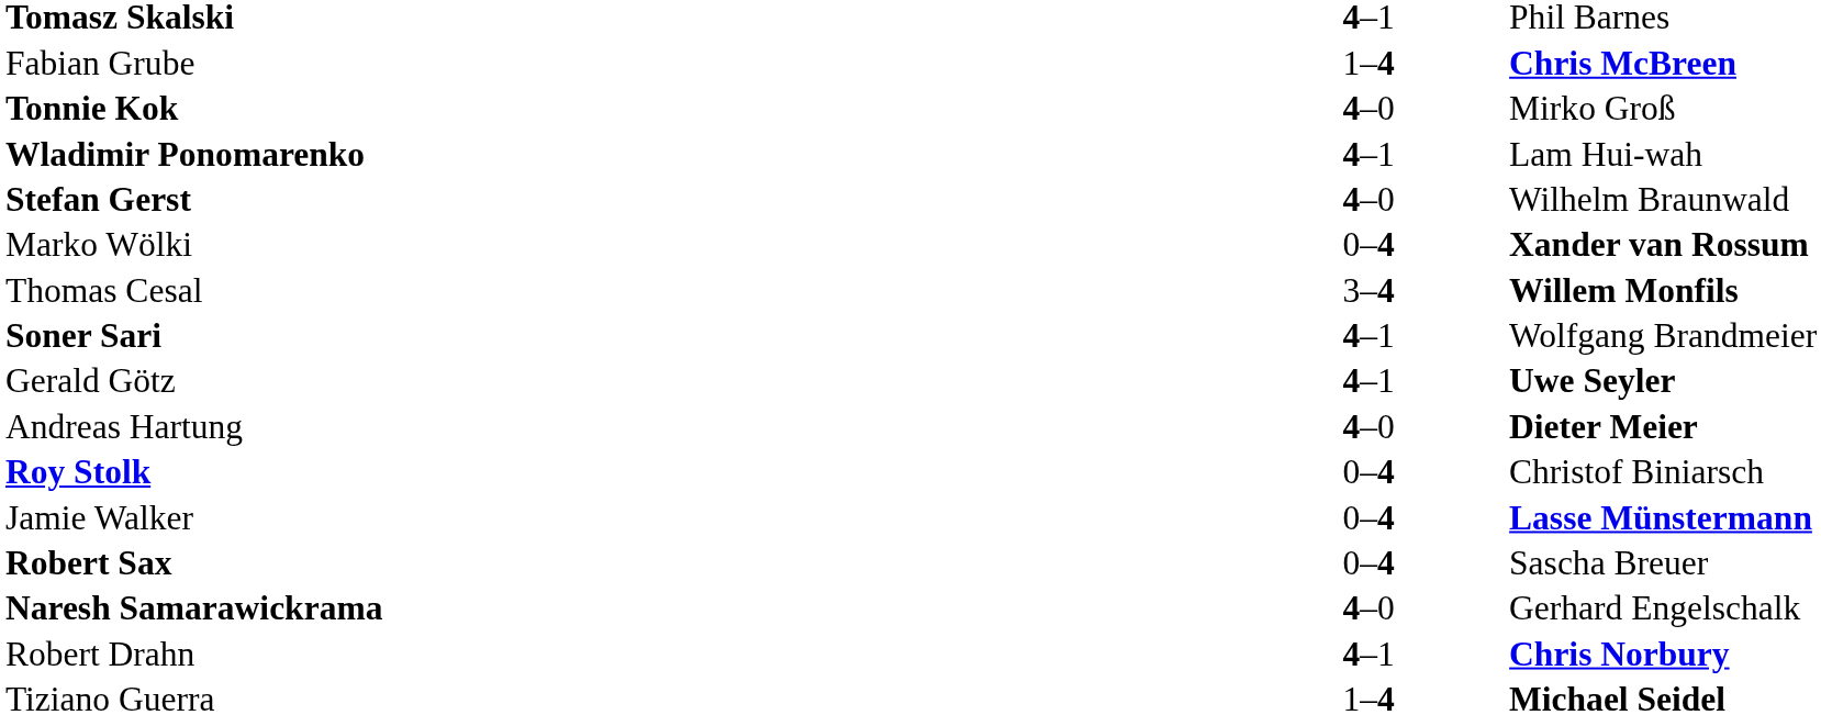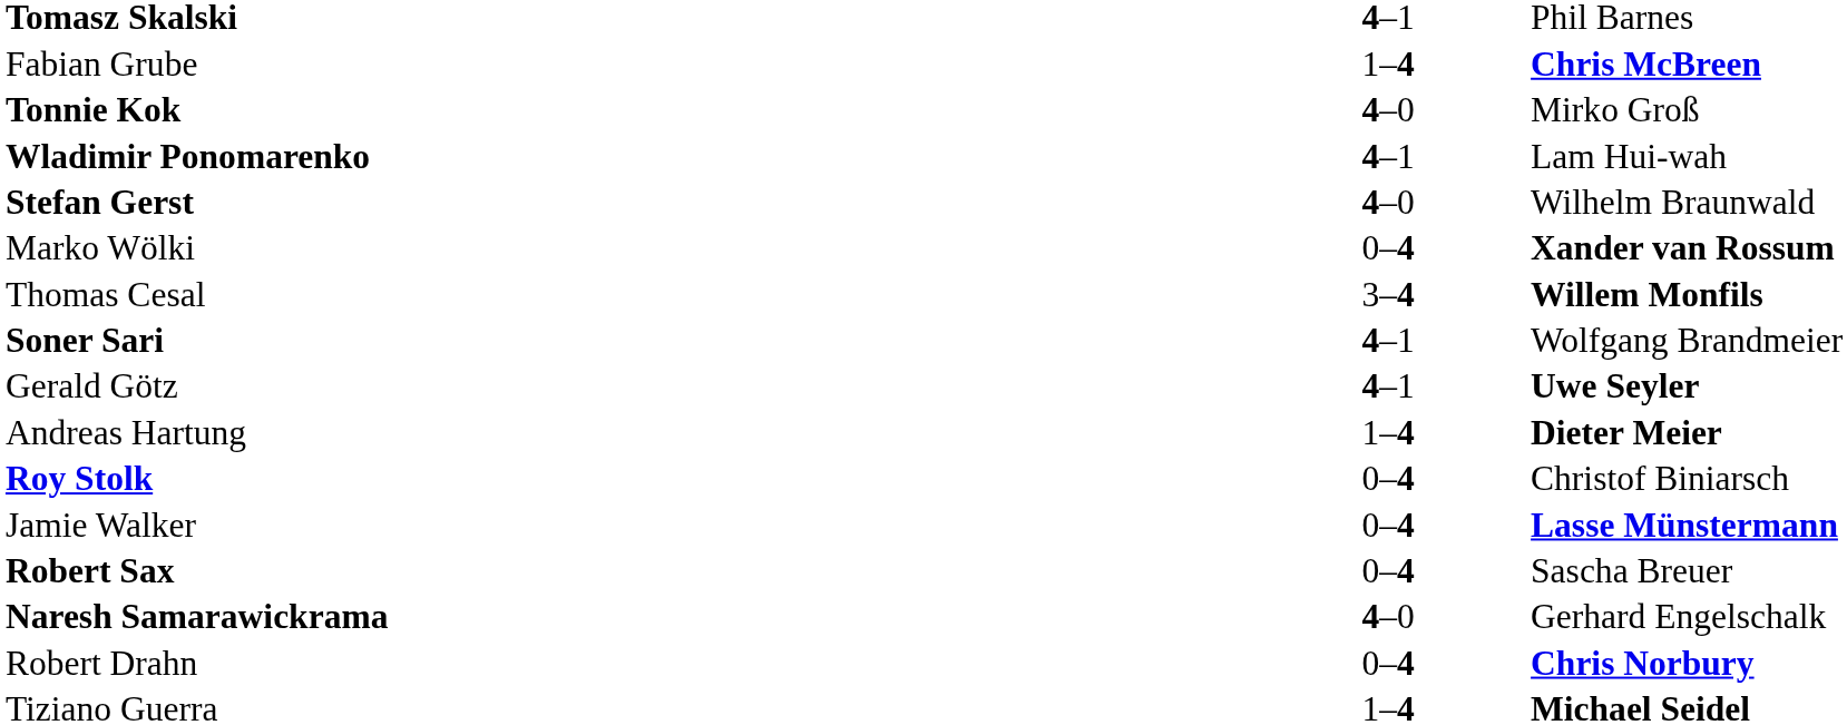 <table width="100%" cellspacing="1">
 <tr>
 <th width=45%></th>
 <th width=10%></th>
 <th width=45%></th>
 </tr>
 <tr>
 <td> <strong>Tomasz Skalski</strong></td>
 <td align="center"><strong>4</strong>–1</td>
 <td> Phil Barnes</td>
 </tr>
 <tr>
 <td> Fabian Grube</td>
 <td align="center">1–<strong>4</strong></td>
 <td> <strong><a href='#'>Chris McBreen</a></strong></td>
 </tr>
 <tr>
 <td> <strong>Tonnie Kok</strong></td>
 <td align="center"><strong>4</strong>–0</td>
 <td> Mirko Groß</td>
 </tr>
 <tr>
 <td> <strong>Wladimir Ponomarenko</strong></td>
 <td align="center"><strong>4</strong>–1</td>
 <td> Lam Hui-wah</td>
 </tr>
 <tr>
 <td> <strong>Stefan Gerst</strong></td>
 <td align="center"><strong>4</strong>–0</td>
 <td> Wilhelm Braunwald</td>
 </tr>
 <tr>
 <td> Marko Wölki</td>
 <td align="center">0–<strong>4</strong></td>
 <td> <strong>Xander van Rossum</strong></td>
 </tr>
 <tr>
 <td> Thomas Cesal</td>
 <td align="center">3–<strong>4</strong></td>
 <td> <strong>Willem Monfils</strong></td>
 </tr>
 <tr>
 <td> <strong>Soner Sari</strong></td>
 <td align="center"><strong>4</strong>–1</td>
 <td> Wolfgang Brandmeier</td>
 </tr>
 <tr>
 <td> Gerald Götz</td>
 <td align="center"><strong>4</strong>–1</td>
 <td> <strong>Uwe Seyler</strong></td>
 </tr>
 <tr>
 <td> Andreas Hartung</td>
-<td align="center"><strong>4</strong>–0</td>
+<td align="center">1–<strong>4</strong></td>
 <td> <strong>Dieter Meier</strong></td>
 </tr>
 <tr>
 <td> <strong><a href='#'>Roy Stolk</a></strong></td>
 <td align="center">0–<strong>4</strong></td>
 <td> Christof Biniarsch</td>
 </tr>
 <tr>
 <td> Jamie Walker</td>
 <td align="center">0–<strong>4</strong></td>
 <td> <strong><a href='#'>Lasse Münstermann</a></strong></td>
 </tr>
 <tr>
 <td> <strong>Robert Sax</strong></td>
 <td align="center">0–<strong>4</strong></td>
 <td> Sascha Breuer</td>
 </tr>
 <tr>
 <td> <strong>Naresh Samarawickrama</strong></td>
 <td align="center"><strong>4</strong>–0</td>
 <td> Gerhard Engelschalk</td>
 </tr>
 <tr>
 <td> Robert Drahn</td>
-<td align="center"><strong>4</strong>–1</td>
+<td align="center">0–<strong>4</strong></td>
 <td> <strong><a href='#'>Chris Norbury</a></strong></td>
 </tr>
 <tr>
 <td> Tiziano Guerra</td>
 <td align="center">1–<strong>4</strong></td>
 <td> <strong>Michael Seidel</strong></td>
 </tr>
 </table>
